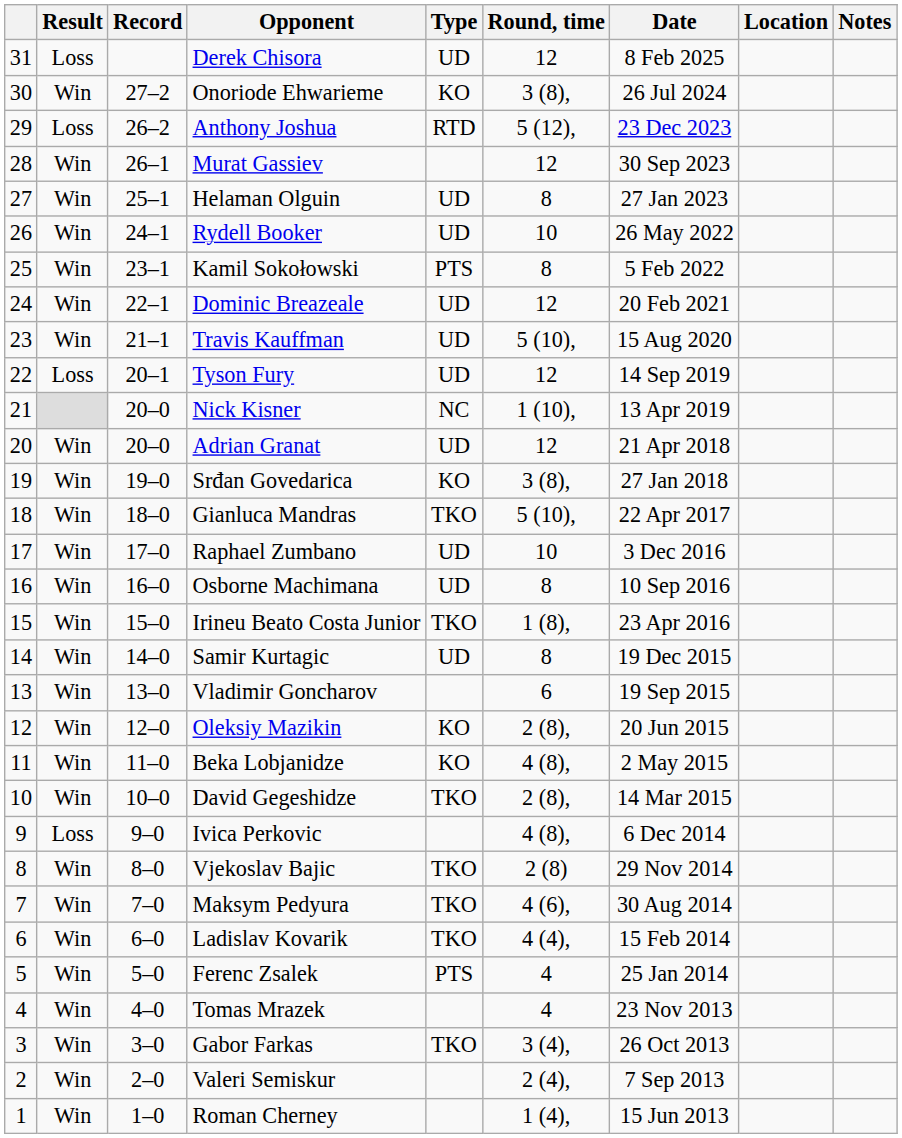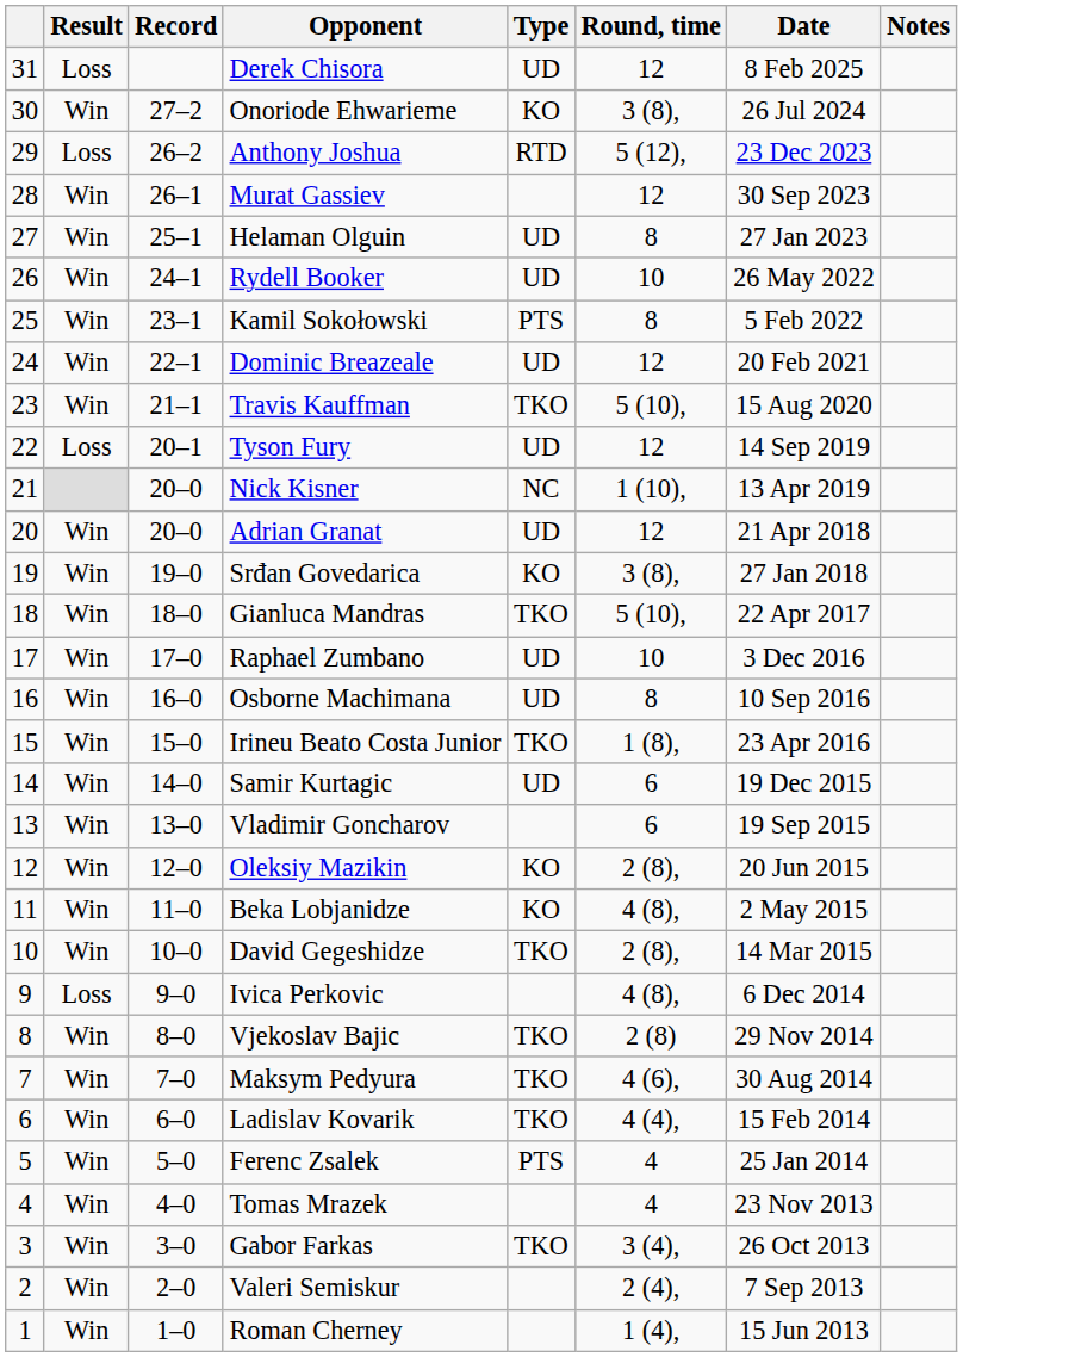 <table class="wikitable" style="text-align:center">
 <tr>
 <th></th>
 <th>Result</th>
 <th>Record</th>
 <th>Opponent</th>
 <th>Type</th>
 <th>Round, time</th>
 <th>Date</th>
-<th>Location</th>
 <th>Notes</th>
 </tr>
 <tr>
 <td>31</td>
 <td>Loss</td>
 <td></td>
 <td style="text-align:left;"><a href='#'>Derek Chisora</a></td>
 <td>UD</td>
 <td>12</td>
 <td>8 Feb 2025</td>
-<td style="text-align:left;"></td>
 <td></td>
 </tr>
 <tr>
 <td>30</td>
 <td>Win</td>
 <td>27–2 </td>
 <td style="text-align:left;">Onoriode Ehwarieme</td>
 <td>KO</td>
 <td>3 (8), </td>
 <td>26 Jul 2024</td>
-<td style="text-align:left;"></td>
 <td></td>
 </tr>
 <tr>
 <td>29</td>
 <td>Loss</td>
 <td>26–2 </td>
 <td style="text-align:left;"><a href='#'>Anthony Joshua</a></td>
 <td>RTD</td>
 <td>5 (12), </td>
 <td><a href='#'>23 Dec 2023</a></td>
-<td style="text-align:left;"></td>
 <td></td>
 </tr>
 <tr>
 <td>28</td>
 <td>Win</td>
 <td>26–1 </td>
 <td style="text-align:left;"><a href='#'>Murat Gassiev</a></td>
 <td></td>
 <td>12</td>
 <td>30 Sep 2023</td>
 <td style="text-align:left;"></td>
-<td style="text-align:left;"></td>
 </tr>
 <tr>
 <td>27</td>
 <td>Win</td>
 <td>25–1 </td>
 <td style="text-align:left;">Helaman Olguin</td>
 <td>UD</td>
 <td>8</td>
 <td>27 Jan 2023</td>
-<td style="text-align:left;"></td>
 <td></td>
 </tr>
 <tr>
 <td>26</td>
 <td>Win</td>
 <td>24–1 </td>
 <td style="text-align:left;"><a href='#'>Rydell Booker</a></td>
 <td>UD</td>
 <td>10</td>
 <td>26 May 2022</td>
-<td style="text-align:left;"></td>
 <td></td>
 </tr>
 <tr>
 <td>25</td>
 <td>Win</td>
 <td>23–1 </td>
 <td style="text-align:left;">Kamil Sokołowski</td>
 <td>PTS</td>
 <td>8</td>
 <td>5 Feb 2022</td>
-<td style="text-align:left;"></td>
 <td></td>
 </tr>
 <tr>
 <td>24</td>
 <td>Win</td>
 <td>22–1 </td>
 <td style="text-align:left;"><a href='#'>Dominic Breazeale</a></td>
 <td>UD</td>
 <td>12</td>
 <td>20 Feb 2021</td>
-<td style="text-align:left;"></td>
 <td></td>
 </tr>
 <tr>
 <td>23</td>
 <td>Win</td>
 <td>21–1 </td>
 <td style="text-align:left;"><a href='#'>Travis Kauffman</a></td>
-<td>UD</td>
+<td>TKO</td>
 <td>5 (10), </td>
 <td>15 Aug 2020</td>
-<td style="text-align:left;"></td>
 <td></td>
 </tr>
 <tr>
 <td>22</td>
 <td>Loss</td>
 <td>20–1 </td>
 <td style="text-align:left;"><a href='#'>Tyson Fury</a></td>
 <td>UD</td>
 <td>12</td>
 <td>14 Sep 2019</td>
-<td style="text-align:left;"></td>
 <td></td>
 </tr>
 <tr>
 <td>21</td>
 <td style="background:#DDD"></td>
 <td>20–0 </td>
 <td style="text-align:left;"><a href='#'>Nick Kisner</a></td>
 <td>NC</td>
 <td>1 (10), </td>
 <td>13 Apr 2019</td>
 <td align=left></td>
-<td align=left></td>
 </tr>
 <tr>
 <td>20</td>
 <td>Win</td>
 <td>20–0</td>
 <td style="text-align:left;"><a href='#'>Adrian Granat</a></td>
 <td>UD</td>
 <td>12</td>
 <td>21 Apr 2018</td>
 <td style="text-align:left;"></td>
-<td style="text-align:left;"></td>
 </tr>
 <tr>
 <td>19</td>
 <td>Win</td>
 <td>19–0</td>
 <td style="text-align:left;">Srđan Govedarica</td>
 <td>KO</td>
 <td>3 (8), </td>
 <td>27 Jan 2018</td>
-<td style="text-align:left;"></td>
 <td></td>
 </tr>
 <tr>
 <td>18</td>
 <td>Win</td>
 <td>18–0</td>
 <td style="text-align:left;">Gianluca Mandras</td>
 <td>TKO</td>
 <td>5 (10), </td>
 <td>22 Apr 2017</td>
 <td style="text-align:left;"></td>
-<td style="text-align:left;"></td>
 </tr>
 <tr>
 <td>17</td>
 <td>Win</td>
 <td>17–0</td>
 <td style="text-align:left;">Raphael Zumbano</td>
 <td>UD</td>
 <td>10</td>
 <td>3 Dec 2016</td>
-<td style="text-align:left;"></td>
 <td></td>
 </tr>
 <tr>
 <td>16</td>
 <td>Win</td>
 <td>16–0</td>
 <td style="text-align:left;">Osborne Machimana</td>
 <td>UD</td>
 <td>8</td>
 <td>10 Sep 2016</td>
-<td style="text-align:left;"></td>
 <td></td>
 </tr>
 <tr>
 <td>15</td>
 <td>Win</td>
 <td>15–0</td>
 <td style="text-align:left;">Irineu Beato Costa Junior</td>
 <td>TKO</td>
 <td>1 (8), </td>
 <td>23 Apr 2016</td>
-<td style="text-align:left;"></td>
 <td></td>
 </tr>
 <tr>
 <td>14</td>
 <td>Win</td>
 <td>14–0</td>
 <td style="text-align:left;">Samir Kurtagic</td>
 <td>UD</td>
-<td>8</td>
+<td>6</td>
 <td>19 Dec 2015</td>
-<td style="text-align:left;"></td>
 <td></td>
 </tr>
 <tr>
 <td>13</td>
 <td>Win</td>
 <td>13–0</td>
 <td style="text-align:left;">Vladimir Goncharov</td>
 <td></td>
 <td>6</td>
 <td>19 Sep 2015</td>
-<td style="text-align:left;"></td>
 <td></td>
 </tr>
 <tr>
 <td>12</td>
 <td>Win</td>
 <td>12–0</td>
 <td style="text-align:left;"><a href='#'>Oleksiy Mazikin</a></td>
 <td>KO</td>
 <td>2 (8), </td>
 <td>20 Jun 2015</td>
-<td style="text-align:left;"></td>
 <td></td>
 </tr>
 <tr>
 <td>11</td>
 <td>Win</td>
 <td>11–0</td>
 <td style="text-align:left;">Beka Lobjanidze</td>
 <td>KO</td>
 <td>4 (8), </td>
 <td>2 May 2015</td>
-<td style="text-align:left;"></td>
 <td></td>
 </tr>
 <tr>
 <td>10</td>
 <td>Win</td>
 <td>10–0</td>
 <td style="text-align:left;">David Gegeshidze</td>
 <td>TKO</td>
 <td>2 (8), </td>
 <td>14 Mar 2015</td>
-<td style="text-align:left;"></td>
 <td></td>
 </tr>
 <tr>
 <td>9</td>
 <td>Loss</td>
 <td>9–0</td>
 <td style="text-align:left;">Ivica Perkovic</td>
 <td></td>
 <td>4 (8), </td>
 <td>6 Dec 2014</td>
-<td style="text-align:left;"></td>
 <td></td>
 </tr>
 <tr>
 <td>8</td>
 <td>Win</td>
 <td>8–0</td>
 <td style="text-align:left;">Vjekoslav Bajic</td>
 <td>TKO</td>
 <td>2 (8)</td>
 <td>29 Nov 2014</td>
-<td style="text-align:left;"></td>
 <td></td>
 </tr>
 <tr>
 <td>7</td>
 <td>Win</td>
 <td>7–0</td>
 <td style="text-align:left;">Maksym Pedyura</td>
 <td>TKO</td>
 <td>4 (6), </td>
 <td>30 Aug 2014</td>
-<td style="text-align:left;"></td>
 <td></td>
 </tr>
 <tr>
 <td>6</td>
 <td>Win</td>
 <td>6–0</td>
 <td style="text-align:left;">Ladislav Kovarik</td>
 <td>TKO</td>
 <td>4 (4), </td>
 <td>15 Feb 2014</td>
-<td style="text-align:left;"></td>
 <td></td>
 </tr>
 <tr>
 <td>5</td>
 <td>Win</td>
 <td>5–0</td>
 <td style="text-align:left;">Ferenc Zsalek</td>
 <td>PTS</td>
 <td>4</td>
 <td>25 Jan 2014</td>
-<td style="text-align:left;"></td>
 <td></td>
 </tr>
 <tr>
 <td>4</td>
 <td>Win</td>
 <td>4–0</td>
 <td style="text-align:left;">Tomas Mrazek</td>
 <td></td>
 <td>4</td>
 <td>23 Nov 2013</td>
-<td style="text-align:left;"></td>
 <td></td>
 </tr>
 <tr>
 <td>3</td>
 <td>Win</td>
 <td>3–0</td>
 <td style="text-align:left;">Gabor Farkas</td>
 <td>TKO</td>
 <td>3 (4), </td>
 <td>26 Oct 2013</td>
-<td style="text-align:left;"></td>
 <td></td>
 </tr>
 <tr>
 <td>2</td>
 <td>Win</td>
 <td>2–0</td>
 <td style="text-align:left;">Valeri Semiskur</td>
 <td></td>
 <td>2 (4), </td>
 <td>7 Sep 2013</td>
-<td style="text-align:left;"></td>
 <td></td>
 </tr>
 <tr>
 <td>1</td>
 <td>Win</td>
 <td>1–0</td>
 <td style="text-align:left;">Roman Cherney</td>
 <td></td>
 <td>1 (4), </td>
 <td>15 Jun 2013</td>
-<td style="text-align:left;"></td>
 <td></td>
 </tr>
 </table>
